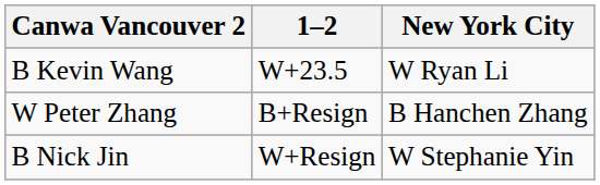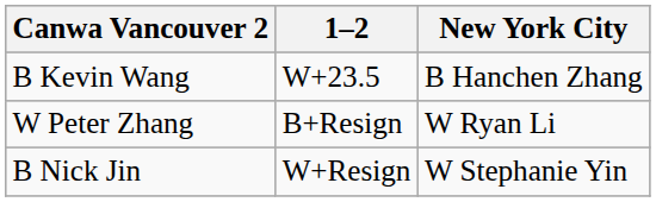 <table class="wikitable">
 <tr>
 <th>Canwa Vancouver 2</th>
 <th>1–2</th>
 <th>New York City</th>
 </tr>
 <tr>
 <td>B Kevin Wang</td>
 <td>W+23.5</td>
-<td>W Ryan Li</td>
+<td>B Hanchen Zhang</td>
 </tr>
 <tr>
 <td>W Peter Zhang</td>
 <td>B+Resign</td>
-<td>B Hanchen Zhang</td>
+<td>W Ryan Li</td>
 </tr>
 <tr>
 <td>B Nick Jin</td>
 <td>W+Resign</td>
 <td>W Stephanie Yin</td>
 </tr>
 </table>
